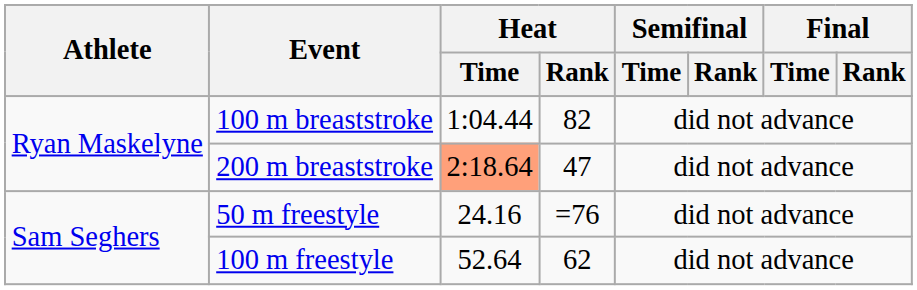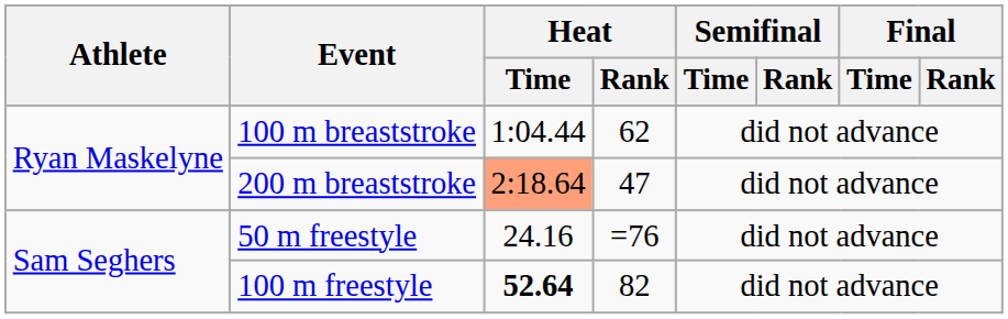 <table class="wikitable" style="text-align:center; font-size:90%">
 <tr>
 <th rowspan="2">Athlete</th>
 <th rowspan="2">Event</th>
 <th colspan="2">Heat</th>
 <th colspan="2">Semifinal</th>
 <th colspan="2">Final</th>
 </tr>
 <tr style="font-size:95%">
 <th>Time</th>
 <th>Rank</th>
 <th>Time</th>
 <th>Rank</th>
 <th>Time</th>
 <th>Rank</th>
 </tr>
 <tr>
 <td align=left rowspan=2><a href='#'>Ryan Maskelyne</a></td>
 <td align=left><a href='#'>100 m breaststroke</a></td>
 <td>1:04.44</td>
-<td>82</td>
+<td>62</td>
 <td colspan=4>did not advance</td>
 </tr>
 <tr>
 <td align=left><a href='#'>200 m breaststroke</a></td>
 <td style="background: lightsalmon;">2:18.64</td>
 <td>47</td>
 <td colspan=4>did not advance</td>
 </tr>
 <tr>
 <td align=left rowspan=2><a href='#'>Sam Seghers</a></td>
 <td align=left><a href='#'>50 m freestyle</a></td>
 <td>24.16</td>
 <td>=76</td>
 <td colspan=4>did not advance</td>
 </tr>
 <tr>
 <td align=left><a href='#'>100 m freestyle</a></td>
-<td>52.64</td>
-<td>62</td>
+<td><strong>52.64</strong></td>
+<td>82</td>
 <td colspan=4>did not advance</td>
 </tr>
 </table>
